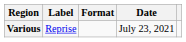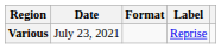 <table class="wikitable plainrowheaders">
 <tr>
 <th>Region</th>
+<th>Date</th>
+<th>Format</th>
 <th>Label</th>
-<th>Format</th>
-<th>Date</th>
 <th></th>
 </tr>
 <tr>
 <th scope="row">Various</th>
+<td>July 23, 2021</td>
+<td></td>
 <td><a href='#'>Reprise</a></td>
-<td></td>
-<td>July 23, 2021</td>
 <td></td>
 </tr>
 </table>
